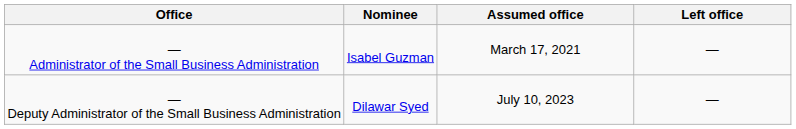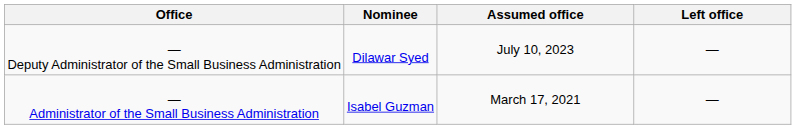 <table class="wikitable sortable" style="text-align:center">
 <tr>
 <th>Office</th>
 <th>Nominee</th>
 <th style="width:25%;" data-sort-type="date">Assumed office</th>
 <th style="width:20%;" data-sort-type="date">Left office</th>
 </tr>
 <tr>
+<td><br>—<br>Deputy Administrator of the Small Business Administration</td>
+<td><br><a href='#'>Dilawar Syed</a></td>
+<td>July 10, 2023<br></td>
+<td>—</td>
+</tr>
+<tr>
 <td><br>—<br><a href='#'>Administrator of the Small Business Administration</a></td>
 <td><br><a href='#'>Isabel Guzman</a></td>
 <td>March 17, 2021<br></td>
 <td>—</td>
 </tr>
-<tr>
-<td><br>—<br>Deputy Administrator of the Small Business Administration</td>
-<td><br><a href='#'>Dilawar Syed</a></td>
-<td>July 10, 2023<br></td>
-<td>—</td>
-</tr>
 </table>
